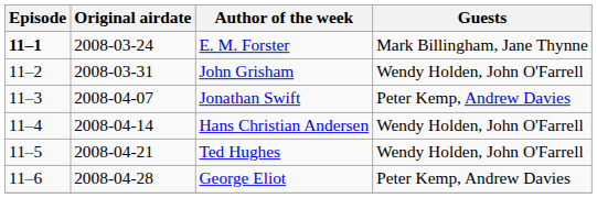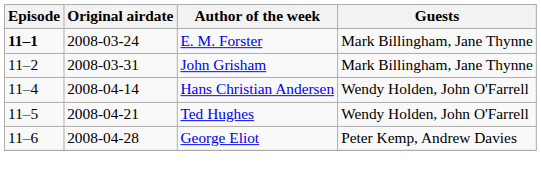 <table class="wikitable">
 <tr>
 <th>Episode</th>
 <th>Original airdate</th>
 <th>Author of the week</th>
 <th>Guests</th>
 </tr>
 <tr>
 <td><strong>11–1</strong></td>
 <td>2008-03-24</td>
 <td><a href='#'>E. M. Forster</a></td>
 <td>Mark Billingham, Jane Thynne</td>
 </tr>
 <tr>
 <td>11–2</td>
 <td>2008-03-31</td>
 <td><a href='#'>John Grisham</a></td>
-<td>Wendy Holden, John O'Farrell</td>
-</tr>
-<tr>
-<td>11–3</td>
-<td>2008-04-07</td>
-<td><a href='#'>Jonathan Swift</a></td>
-<td>Peter Kemp, <a href='#'>Andrew Davies</a></td>
+<td>Mark Billingham, Jane Thynne</td>
 </tr>
 <tr>
 <td>11–4</td>
 <td>2008-04-14</td>
 <td><a href='#'>Hans Christian Andersen</a></td>
 <td>Wendy Holden, John O'Farrell</td>
 </tr>
 <tr>
 <td>11–5</td>
 <td>2008-04-21</td>
 <td><a href='#'>Ted Hughes</a></td>
 <td>Wendy Holden, John O'Farrell</td>
 </tr>
 <tr>
 <td>11–6</td>
 <td>2008-04-28</td>
 <td><a href='#'>George Eliot</a></td>
 <td>Peter Kemp, Andrew Davies</td>
 </tr>
 <tr>
 </tr>
 </table>
